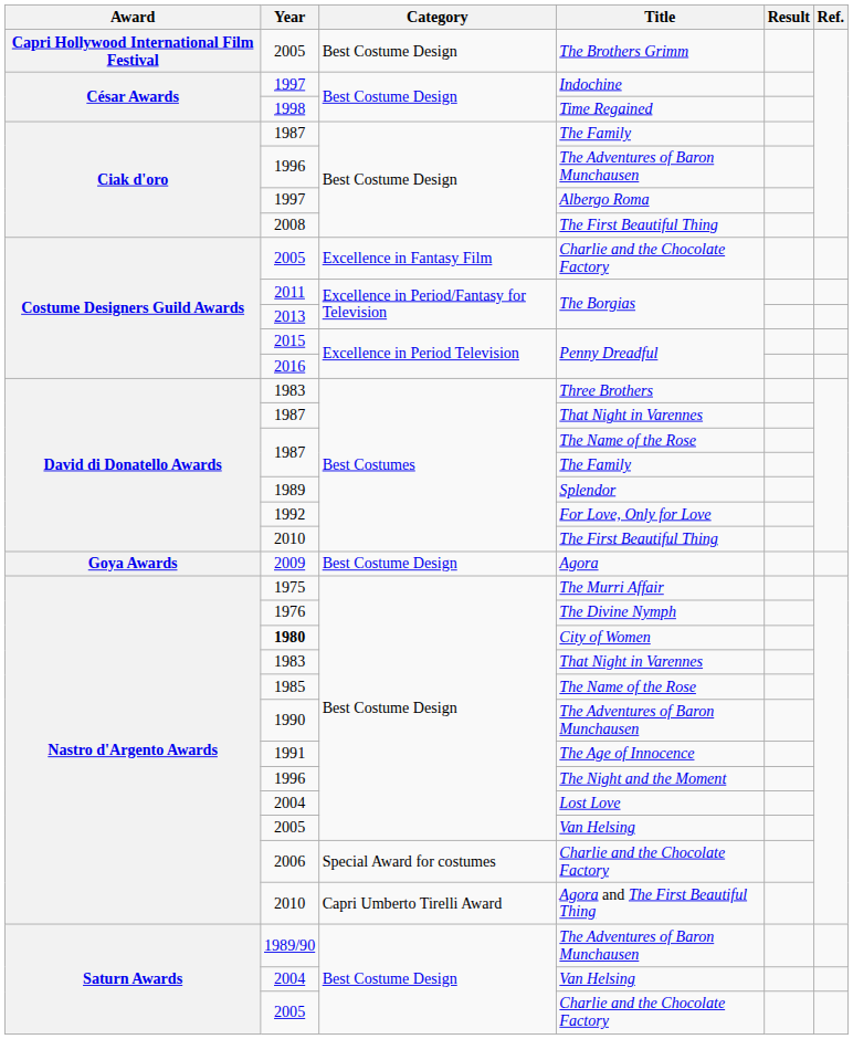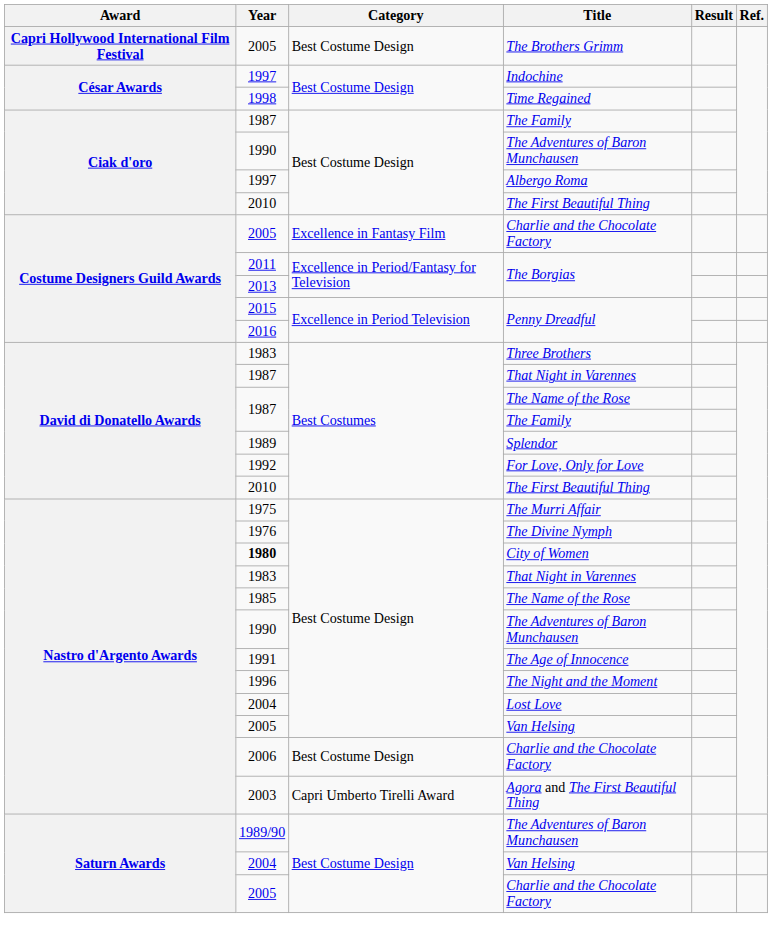 <table class="wikitable sortable">
 <tr>
 <th scope="col">Award</th>
 <th scope="col">Year</th>
 <th scope="col">Category</th>
 <th scope="col">Title</th>
 <th scope="col">Result</th>
 <th>Ref.</th>
 </tr>
 <tr>
 <th scope="row" style="text-align:center;"><a href='#'>Capri Hollywood International Film Festival</a></th>
 <td style="text-align:center;">2005</td>
 <td>Best Costume Design</td>
 <td><em><a href='#'>The Brothers Grimm</a></em></td>
 <td></td>
 </tr>
 <tr>
 <th rowspan="2" scope="row" style="text-align:center;"><a href='#'>César Awards</a></th>
 <td style="text-align:center;"><a href='#'>1997</a></td>
 <td rowspan="2"><a href='#'>Best Costume Design</a></td>
 <td><em><a href='#'>Indochine</a></em></td>
 <td></td>
 </tr>
 <tr>
 <td style="text-align:center;"><a href='#'>1998</a></td>
 <td><em><a href='#'>Time Regained</a></em></td>
 <td></td>
 </tr>
 <tr>
 <th rowspan="4" scope="row" style="text-align:center;"><a href='#'>Ciak d'oro</a></th>
 <td style="text-align:center;">1987</td>
 <td rowspan="4">Best Costume Design</td>
 <td><em><a href='#'>The Family</a></em></td>
 <td></td>
 </tr>
 <tr>
-<td style="text-align:center;">1996</td>
+<td style="text-align:center;">1990</td>
 <td><em><a href='#'>The Adventures of Baron Munchausen</a></em></td>
 <td></td>
 </tr>
 <tr>
 <td style="text-align:center;">1997</td>
 <td><em><a href='#'>Albergo Roma</a></em></td>
 <td></td>
 </tr>
 <tr>
-<td style="text-align:center;">2008</td>
+<td style="text-align:center;">2010</td>
 <td><em><a href='#'>The First Beautiful Thing</a></em></td>
 <td></td>
 </tr>
 <tr>
 <th rowspan="5" scope="row" style="text-align:center;"><a href='#'>Costume Designers Guild Awards</a></th>
 <td style="text-align:center;"><a href='#'>2005</a></td>
 <td><a href='#'>Excellence in Fantasy Film</a></td>
 <td><em><a href='#'>Charlie and the Chocolate Factory</a></em></td>
 <td></td>
 <td style="text-align:center;"></td>
 </tr>
 <tr>
 <td style="text-align:center;"><a href='#'>2011</a></td>
 <td rowspan="2"><a href='#'>Excellence in Period/Fantasy for Television</a></td>
 <td rowspan="2"><em><a href='#'>The Borgias</a></em></td>
 <td></td>
 <td style="text-align:center;"></td>
 </tr>
 <tr>
 <td style="text-align:center;"><a href='#'>2013</a></td>
 <td></td>
 <td style="text-align:center;"></td>
 </tr>
 <tr>
 <td style="text-align:center;"><a href='#'>2015</a></td>
 <td rowspan="2"><a href='#'>Excellence in Period Television</a></td>
 <td rowspan="2"><em><a href='#'>Penny Dreadful</a></em></td>
 <td></td>
 <td style="text-align:center;"></td>
 </tr>
 <tr>
 <td style="text-align:center;"><a href='#'>2016</a></td>
 <td></td>
 <td style="text-align:center;"></td>
 </tr>
 <tr>
 <th rowspan="7" scope="row" style="text-align:center;"><a href='#'>David di Donatello Awards</a></th>
 <td style="text-align:center;">1983</td>
 <td rowspan="7"><a href='#'>Best Costumes</a></td>
 <td><em><a href='#'>Three Brothers</a></em></td>
 <td></td>
 </tr>
 <tr>
 <td style="text-align:center;">1987</td>
 <td><em><a href='#'>That Night in Varennes</a></em></td>
 <td></td>
 </tr>
 <tr>
 <td rowspan="2" style="text-align:center;">1987</td>
 <td><em><a href='#'>The Name of the Rose</a></em></td>
 <td></td>
 </tr>
 <tr>
 <td><em><a href='#'>The Family</a></em></td>
 <td></td>
 </tr>
 <tr>
 <td style="text-align:center;">1989</td>
 <td><em><a href='#'>Splendor</a></em></td>
 <td></td>
 </tr>
 <tr>
 <td style="text-align:center;">1992</td>
 <td><em><a href='#'>For Love, Only for Love</a></em></td>
 <td></td>
 </tr>
 <tr>
 <td style="text-align:center;">2010</td>
 <td><em><a href='#'>The First Beautiful Thing</a></em></td>
 <td></td>
 </tr>
 <tr>
-<th scope="row" style="text-align:center;"><a href='#'>Goya Awards</a></th>
-<td style="text-align:center;"><a href='#'>2009</a></td>
-<td><a href='#'>Best Costume Design</a></td>
-<td><em><a href='#'>Agora</a></em></td>
-<td></td>
-<td style="text-align:center;"></td>
-</tr>
-<tr>
 <th rowspan="12" scope="row" style="text-align:center;"><a href='#'>Nastro d'Argento Awards</a></th>
 <td style="text-align:center;">1975</td>
 <td rowspan="10">Best Costume Design</td>
 <td><em><a href='#'>The Murri Affair</a></em></td>
 <td></td>
 </tr>
 <tr>
 <td style="text-align:center;">1976</td>
 <td><em><a href='#'>The Divine Nymph</a></em></td>
 <td></td>
 </tr>
 <tr>
 <td style="text-align:center;"><strong>1980</strong></td>
 <td><em><a href='#'>City of Women</a></em></td>
 <td></td>
 </tr>
 <tr>
 <td style="text-align:center;">1983</td>
 <td><em><a href='#'>That Night in Varennes</a></em></td>
 <td></td>
 </tr>
 <tr>
 <td style="text-align:center;">1985</td>
 <td><em><a href='#'>The Name of the Rose</a></em></td>
 <td></td>
 </tr>
 <tr>
 <td style="text-align:center;">1990</td>
 <td><em><a href='#'>The Adventures of Baron Munchausen</a></em></td>
 <td></td>
 </tr>
 <tr>
 <td style="text-align:center;">1991</td>
 <td><em><a href='#'>The Age of Innocence</a></em></td>
 <td></td>
 </tr>
 <tr>
 <td style="text-align:center;">1996</td>
 <td><em><a href='#'>The Night and the Moment</a></em></td>
 <td></td>
 </tr>
 <tr>
 <td style="text-align:center;">2004</td>
 <td><em><a href='#'>Lost Love</a></em></td>
 <td></td>
 </tr>
 <tr>
 <td style="text-align:center;">2005</td>
 <td><em><a href='#'>Van Helsing</a></em></td>
 <td></td>
 </tr>
 <tr>
 <td style="text-align:center;">2006</td>
-<td>Special Award for costumes</td>
+<td>Best Costume Design</td>
 <td><em><a href='#'>Charlie and the Chocolate Factory</a></em></td>
 <td></td>
 </tr>
 <tr>
-<td style="text-align:center;">2010</td>
+<td style="text-align:center;">2003</td>
 <td>Capri Umberto Tirelli Award</td>
 <td><em><a href='#'>Agora</a></em> and <em><a href='#'>The First Beautiful Thing</a></em></td>
 <td></td>
 </tr>
 <tr>
 <th rowspan="3" scope="row" style="text-align:center;"><a href='#'>Saturn Awards</a></th>
 <td style="text-align:center;"><a href='#'>1989/90</a></td>
 <td rowspan="3"><a href='#'>Best Costume Design</a></td>
 <td><em><a href='#'>The Adventures of Baron Munchausen</a></em></td>
 <td></td>
 <td style="text-align:center;"></td>
 </tr>
 <tr>
 <td style="text-align:center;"><a href='#'>2004</a></td>
 <td><em><a href='#'>Van Helsing</a></em></td>
 <td></td>
 <td style="text-align:center;"></td>
 </tr>
 <tr>
 <td style="text-align:center;"><a href='#'>2005</a></td>
 <td><em><a href='#'>Charlie and the Chocolate Factory</a></em></td>
 <td></td>
 <td style="text-align:center;"></td>
 </tr>
 </table>
